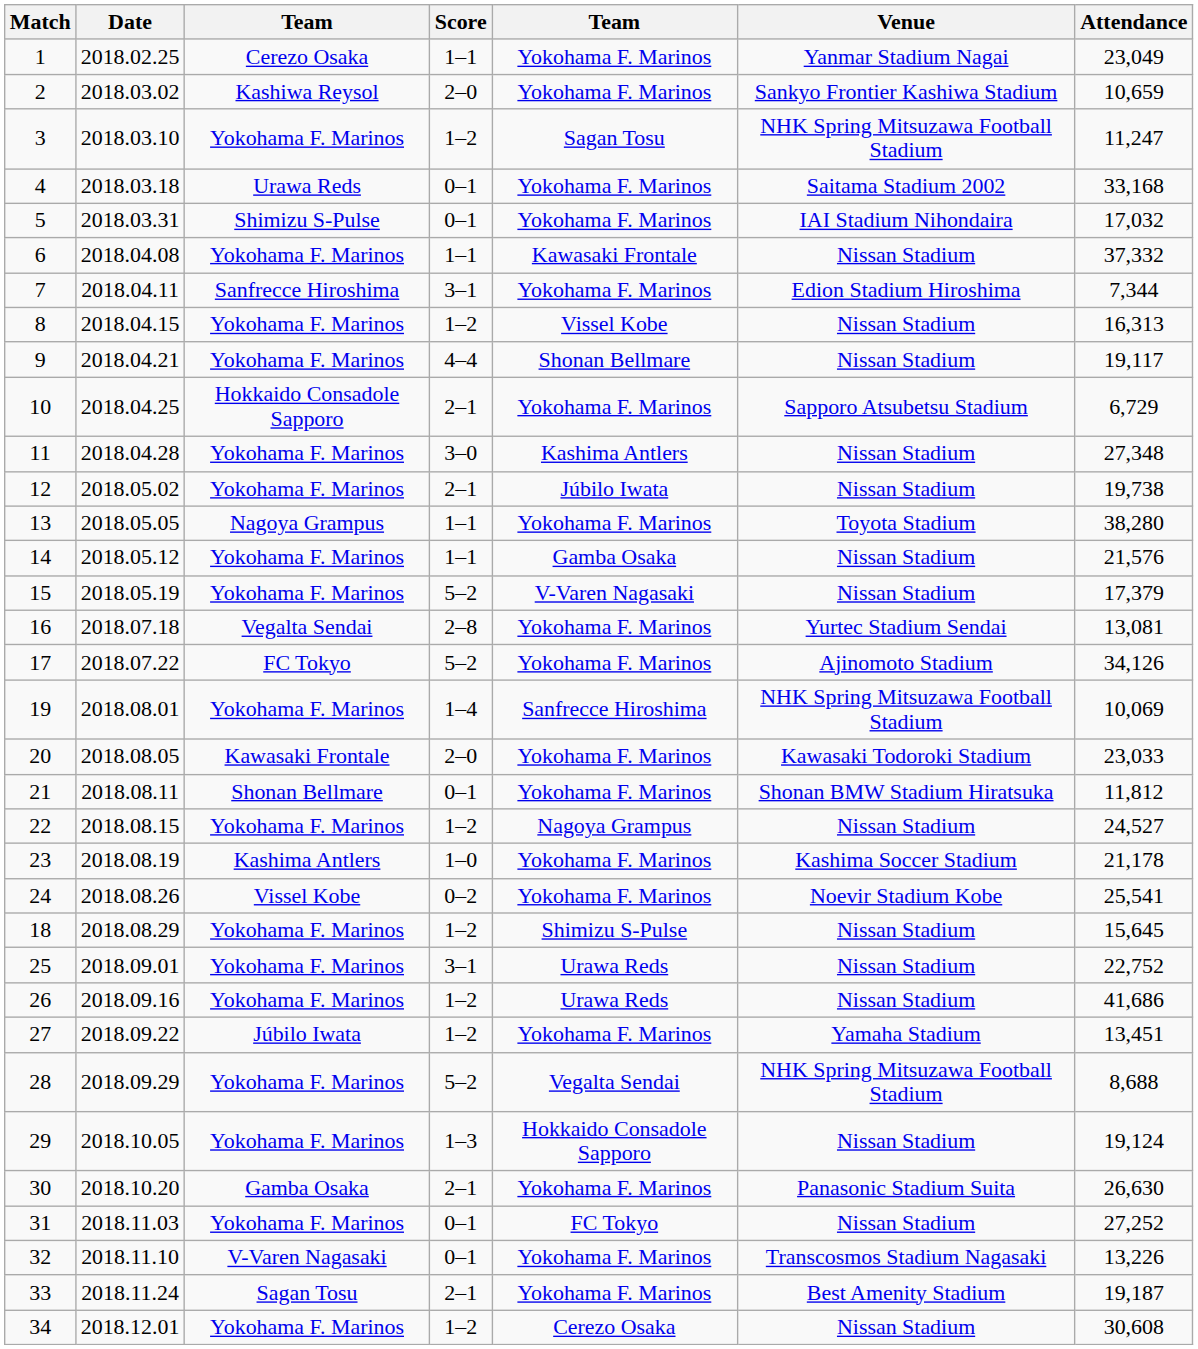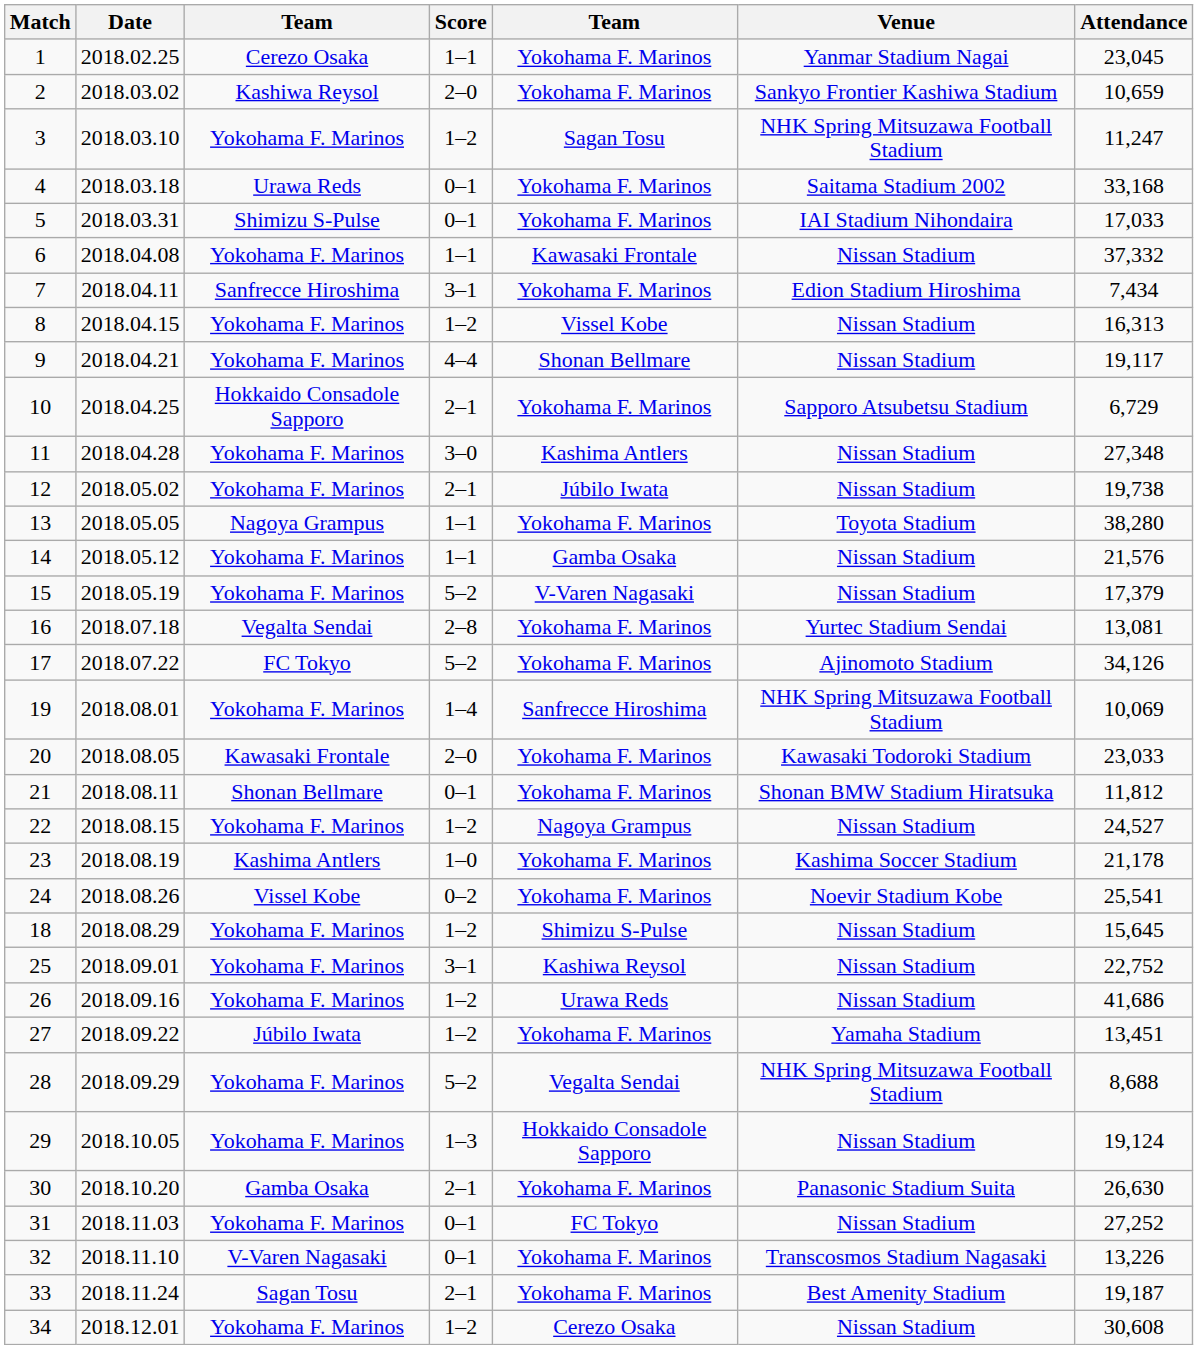 <table class="wikitable" style="text-align:center;">
 <tr>
 <th>Match</th>
 <th>Date</th>
 <th>Team</th>
 <th>Score</th>
 <th>Team</th>
 <th>Venue</th>
 <th>Attendance</th>
 </tr>
 <tr>
 <td>1</td>
 <td>2018.02.25</td>
 <td><a href='#'>Cerezo Osaka</a></td>
 <td>1–1</td>
 <td><a href='#'>Yokohama F. Marinos</a></td>
 <td><a href='#'>Yanmar Stadium Nagai</a></td>
-<td>23,049</td>
+<td>23,045</td>
 </tr>
 <tr>
 <td>2</td>
 <td>2018.03.02</td>
 <td><a href='#'>Kashiwa Reysol</a></td>
 <td>2–0</td>
 <td><a href='#'>Yokohama F. Marinos</a></td>
 <td><a href='#'>Sankyo Frontier Kashiwa Stadium</a></td>
 <td>10,659</td>
 </tr>
 <tr>
 <td>3</td>
 <td>2018.03.10</td>
 <td><a href='#'>Yokohama F. Marinos</a></td>
 <td>1–2</td>
 <td><a href='#'>Sagan Tosu</a></td>
 <td><a href='#'>NHK Spring Mitsuzawa Football Stadium</a></td>
 <td>11,247</td>
 </tr>
 <tr>
 <td>4</td>
 <td>2018.03.18</td>
 <td><a href='#'>Urawa Reds</a></td>
 <td>0–1</td>
 <td><a href='#'>Yokohama F. Marinos</a></td>
 <td><a href='#'>Saitama Stadium 2002</a></td>
 <td>33,168</td>
 </tr>
 <tr>
 <td>5</td>
 <td>2018.03.31</td>
 <td><a href='#'>Shimizu S-Pulse</a></td>
 <td>0–1</td>
 <td><a href='#'>Yokohama F. Marinos</a></td>
 <td><a href='#'>IAI Stadium Nihondaira</a></td>
-<td>17,032</td>
+<td>17,033</td>
 </tr>
 <tr>
 <td>6</td>
 <td>2018.04.08</td>
 <td><a href='#'>Yokohama F. Marinos</a></td>
 <td>1–1</td>
 <td><a href='#'>Kawasaki Frontale</a></td>
 <td><a href='#'>Nissan Stadium</a></td>
 <td>37,332</td>
 </tr>
 <tr>
 <td>7</td>
 <td>2018.04.11</td>
 <td><a href='#'>Sanfrecce Hiroshima</a></td>
 <td>3–1</td>
 <td><a href='#'>Yokohama F. Marinos</a></td>
 <td><a href='#'>Edion Stadium Hiroshima</a></td>
-<td>7,344</td>
+<td>7,434</td>
 </tr>
 <tr>
 <td>8</td>
 <td>2018.04.15</td>
 <td><a href='#'>Yokohama F. Marinos</a></td>
 <td>1–2</td>
 <td><a href='#'>Vissel Kobe</a></td>
 <td><a href='#'>Nissan Stadium</a></td>
 <td>16,313</td>
 </tr>
 <tr>
 <td>9</td>
 <td>2018.04.21</td>
 <td><a href='#'>Yokohama F. Marinos</a></td>
 <td>4–4</td>
 <td><a href='#'>Shonan Bellmare</a></td>
 <td><a href='#'>Nissan Stadium</a></td>
 <td>19,117</td>
 </tr>
 <tr>
 <td>10</td>
 <td>2018.04.25</td>
 <td><a href='#'>Hokkaido Consadole Sapporo</a></td>
 <td>2–1</td>
 <td><a href='#'>Yokohama F. Marinos</a></td>
 <td><a href='#'>Sapporo Atsubetsu Stadium</a></td>
 <td>6,729</td>
 </tr>
 <tr>
 <td>11</td>
 <td>2018.04.28</td>
 <td><a href='#'>Yokohama F. Marinos</a></td>
 <td>3–0</td>
 <td><a href='#'>Kashima Antlers</a></td>
 <td><a href='#'>Nissan Stadium</a></td>
 <td>27,348</td>
 </tr>
 <tr>
 <td>12</td>
 <td>2018.05.02</td>
 <td><a href='#'>Yokohama F. Marinos</a></td>
 <td>2–1</td>
 <td><a href='#'>Júbilo Iwata</a></td>
 <td><a href='#'>Nissan Stadium</a></td>
 <td>19,738</td>
 </tr>
 <tr>
 <td>13</td>
 <td>2018.05.05</td>
 <td><a href='#'>Nagoya Grampus</a></td>
 <td>1–1</td>
 <td><a href='#'>Yokohama F. Marinos</a></td>
 <td><a href='#'>Toyota Stadium</a></td>
 <td>38,280</td>
 </tr>
 <tr>
 <td>14</td>
 <td>2018.05.12</td>
 <td><a href='#'>Yokohama F. Marinos</a></td>
 <td>1–1</td>
 <td><a href='#'>Gamba Osaka</a></td>
 <td><a href='#'>Nissan Stadium</a></td>
 <td>21,576</td>
 </tr>
 <tr>
 <td>15</td>
 <td>2018.05.19</td>
 <td><a href='#'>Yokohama F. Marinos</a></td>
 <td>5–2</td>
 <td><a href='#'>V-Varen Nagasaki</a></td>
 <td><a href='#'>Nissan Stadium</a></td>
 <td>17,379</td>
 </tr>
 <tr>
 <td>16</td>
 <td>2018.07.18</td>
 <td><a href='#'>Vegalta Sendai</a></td>
 <td>2–8</td>
 <td><a href='#'>Yokohama F. Marinos</a></td>
 <td><a href='#'>Yurtec Stadium Sendai</a></td>
 <td>13,081</td>
 </tr>
 <tr>
 <td>17</td>
 <td>2018.07.22</td>
 <td><a href='#'>FC Tokyo</a></td>
 <td>5–2</td>
 <td><a href='#'>Yokohama F. Marinos</a></td>
 <td><a href='#'>Ajinomoto Stadium</a></td>
 <td>34,126</td>
 </tr>
 <tr>
 <td>19</td>
 <td>2018.08.01</td>
 <td><a href='#'>Yokohama F. Marinos</a></td>
 <td>1–4</td>
 <td><a href='#'>Sanfrecce Hiroshima</a></td>
 <td><a href='#'>NHK Spring Mitsuzawa Football Stadium</a></td>
 <td>10,069</td>
 </tr>
 <tr>
 <td>20</td>
 <td>2018.08.05</td>
 <td><a href='#'>Kawasaki Frontale</a></td>
 <td>2–0</td>
 <td><a href='#'>Yokohama F. Marinos</a></td>
 <td><a href='#'>Kawasaki Todoroki Stadium</a></td>
 <td>23,033</td>
 </tr>
 <tr>
 <td>21</td>
 <td>2018.08.11</td>
 <td><a href='#'>Shonan Bellmare</a></td>
 <td>0–1</td>
 <td><a href='#'>Yokohama F. Marinos</a></td>
 <td><a href='#'>Shonan BMW Stadium Hiratsuka</a></td>
 <td>11,812</td>
 </tr>
 <tr>
 <td>22</td>
 <td>2018.08.15</td>
 <td><a href='#'>Yokohama F. Marinos</a></td>
 <td>1–2</td>
 <td><a href='#'>Nagoya Grampus</a></td>
 <td><a href='#'>Nissan Stadium</a></td>
 <td>24,527</td>
 </tr>
 <tr>
 <td>23</td>
 <td>2018.08.19</td>
 <td><a href='#'>Kashima Antlers</a></td>
 <td>1–0</td>
 <td><a href='#'>Yokohama F. Marinos</a></td>
 <td><a href='#'>Kashima Soccer Stadium</a></td>
 <td>21,178</td>
 </tr>
 <tr>
 <td>24</td>
 <td>2018.08.26</td>
 <td><a href='#'>Vissel Kobe</a></td>
 <td>0–2</td>
 <td><a href='#'>Yokohama F. Marinos</a></td>
 <td><a href='#'>Noevir Stadium Kobe</a></td>
 <td>25,541</td>
 </tr>
 <tr>
 <td>18</td>
 <td>2018.08.29</td>
 <td><a href='#'>Yokohama F. Marinos</a></td>
 <td>1–2</td>
 <td><a href='#'>Shimizu S-Pulse</a></td>
 <td><a href='#'>Nissan Stadium</a></td>
 <td>15,645</td>
 </tr>
 <tr>
 <td>25</td>
 <td>2018.09.01</td>
 <td><a href='#'>Yokohama F. Marinos</a></td>
 <td>3–1</td>
-<td><a href='#'>Urawa Reds</a></td>
+<td><a href='#'>Kashiwa Reysol</a></td>
 <td><a href='#'>Nissan Stadium</a></td>
 <td>22,752</td>
 </tr>
 <tr>
 <td>26</td>
 <td>2018.09.16</td>
 <td><a href='#'>Yokohama F. Marinos</a></td>
 <td>1–2</td>
 <td><a href='#'>Urawa Reds</a></td>
 <td><a href='#'>Nissan Stadium</a></td>
 <td>41,686</td>
 </tr>
 <tr>
 <td>27</td>
 <td>2018.09.22</td>
 <td><a href='#'>Júbilo Iwata</a></td>
 <td>1–2</td>
 <td><a href='#'>Yokohama F. Marinos</a></td>
 <td><a href='#'>Yamaha Stadium</a></td>
 <td>13,451</td>
 </tr>
 <tr>
 <td>28</td>
 <td>2018.09.29</td>
 <td><a href='#'>Yokohama F. Marinos</a></td>
 <td>5–2</td>
 <td><a href='#'>Vegalta Sendai</a></td>
 <td><a href='#'>NHK Spring Mitsuzawa Football Stadium</a></td>
 <td>8,688</td>
 </tr>
 <tr>
 <td>29</td>
 <td>2018.10.05</td>
 <td><a href='#'>Yokohama F. Marinos</a></td>
 <td>1–3</td>
 <td><a href='#'>Hokkaido Consadole Sapporo</a></td>
 <td><a href='#'>Nissan Stadium</a></td>
 <td>19,124</td>
 </tr>
 <tr>
 <td>30</td>
 <td>2018.10.20</td>
 <td><a href='#'>Gamba Osaka</a></td>
 <td>2–1</td>
 <td><a href='#'>Yokohama F. Marinos</a></td>
 <td><a href='#'>Panasonic Stadium Suita</a></td>
 <td>26,630</td>
 </tr>
 <tr>
 <td>31</td>
 <td>2018.11.03</td>
 <td><a href='#'>Yokohama F. Marinos</a></td>
 <td>0–1</td>
 <td><a href='#'>FC Tokyo</a></td>
 <td><a href='#'>Nissan Stadium</a></td>
 <td>27,252</td>
 </tr>
 <tr>
 <td>32</td>
 <td>2018.11.10</td>
 <td><a href='#'>V-Varen Nagasaki</a></td>
 <td>0–1</td>
 <td><a href='#'>Yokohama F. Marinos</a></td>
 <td><a href='#'>Transcosmos Stadium Nagasaki</a></td>
 <td>13,226</td>
 </tr>
 <tr>
 <td>33</td>
 <td>2018.11.24</td>
 <td><a href='#'>Sagan Tosu</a></td>
 <td>2–1</td>
 <td><a href='#'>Yokohama F. Marinos</a></td>
 <td><a href='#'>Best Amenity Stadium</a></td>
 <td>19,187</td>
 </tr>
 <tr>
 <td>34</td>
 <td>2018.12.01</td>
 <td><a href='#'>Yokohama F. Marinos</a></td>
 <td>1–2</td>
 <td><a href='#'>Cerezo Osaka</a></td>
 <td><a href='#'>Nissan Stadium</a></td>
 <td>30,608</td>
 </tr>
 </table>
